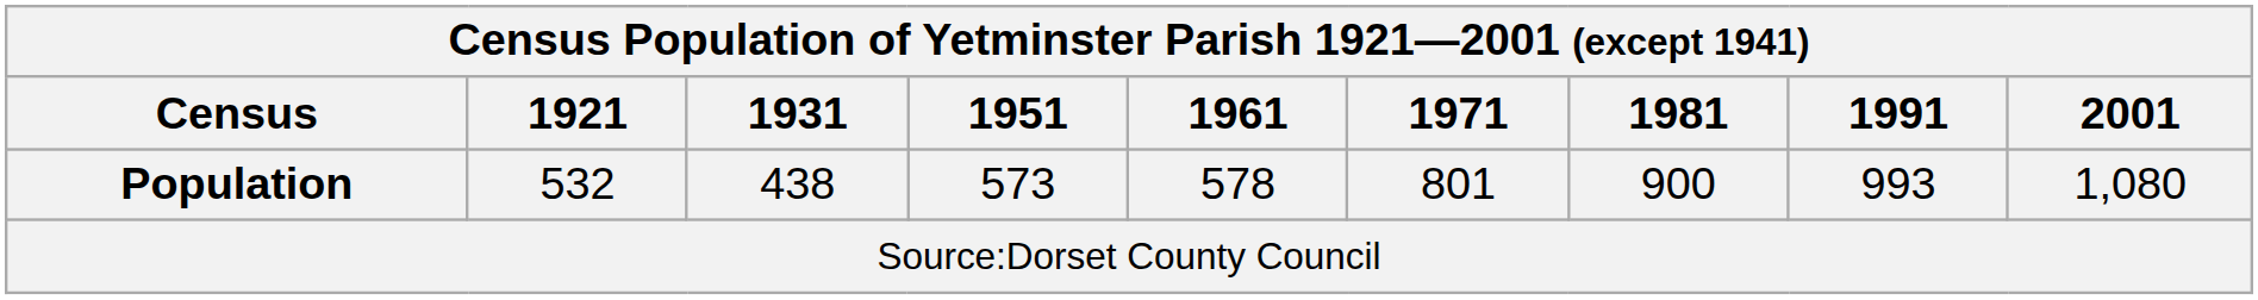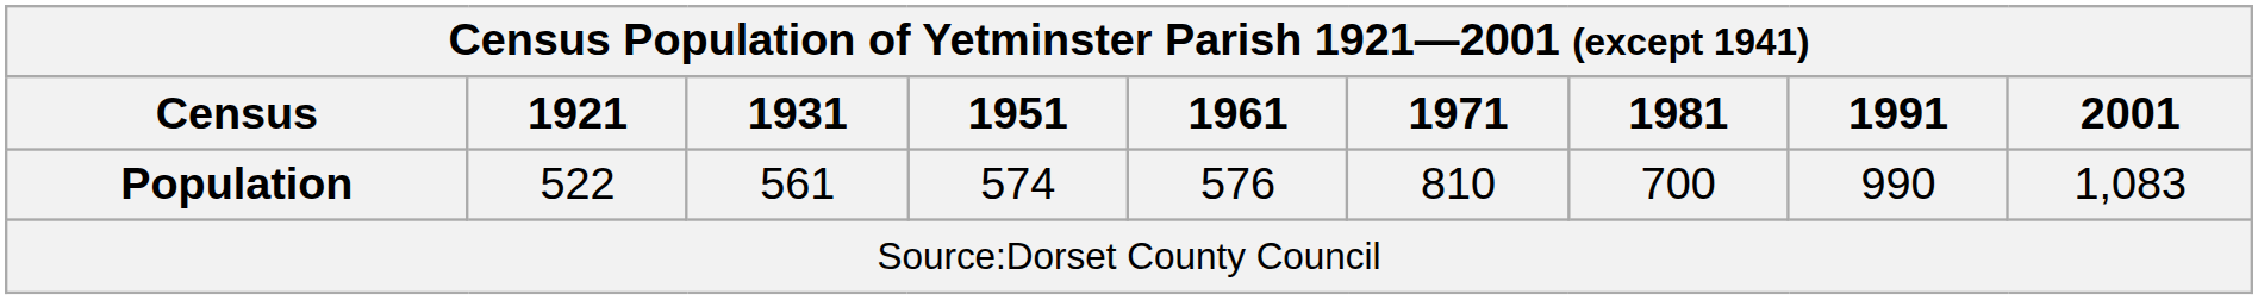 <table class="wikitable" style="width:800px;">
 <tr>
 <th colspan= "15" style="background:; color:"><span>Census Population of Yetminster Parish 1921—2001 <small>(except 1941)</small></span></th>
 </tr>
 <tr style="text-align:center;">
 <th style="background:; color: height:15px;">Census</th>
 <th style="background:;">1921</th>
 <th style="background:;">1931</th>
 <th style="background:;">1951</th>
 <th style="background:;">1961</th>
 <th style="background:;">1971</th>
 <th style="background:;">1981</th>
 <th style="background:;">1991</th>
 <th style="background:;">2001</th>
 </tr>
 <tr style="text-align:center;">
 <th style="background:; color: height:15px;">Population</th>
-<td style="background:#F2F2F2;">532</td>
-<td style="background:#F2F2F2;">438</td>
-<td style="background:#F2F2F2;">573</td>
-<td style="background:#F2F2F2;">578</td>
-<td style="background:#F2F2F2;">801</td>
-<td style="background:#F2F2F2;">900</td>
-<td style="background:#F2F2F2;">993</td>
-<td style="background:#F2F2F2;">1,080</td>
+<td style="background:#F2F2F2;">522</td>
+<td style="background:#F2F2F2;">561</td>
+<td style="background:#F2F2F2;">574</td>
+<td style="background:#F2F2F2;">576</td>
+<td style="background:#F2F2F2;">810</td>
+<td style="background:#F2F2F2;">700</td>
+<td style="background:#F2F2F2;">990</td>
+<td style="background:#F2F2F2;">1,083</td>
 </tr>
 <tr style="text-align:center;">
 <td colspan="15" style="background:#F2F2F2; color: text-align:center;"><small>Source:Dorset County Council</small></td>
 </tr>
 </table>
